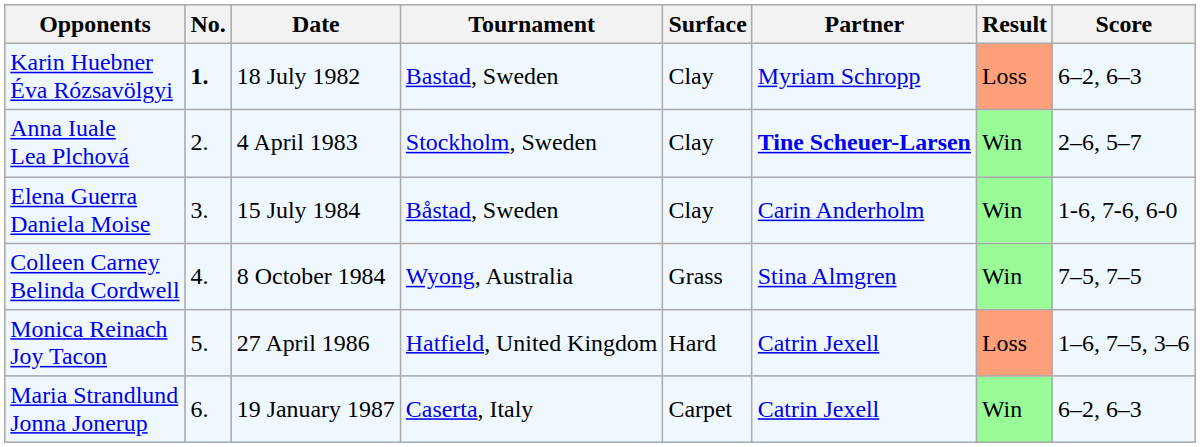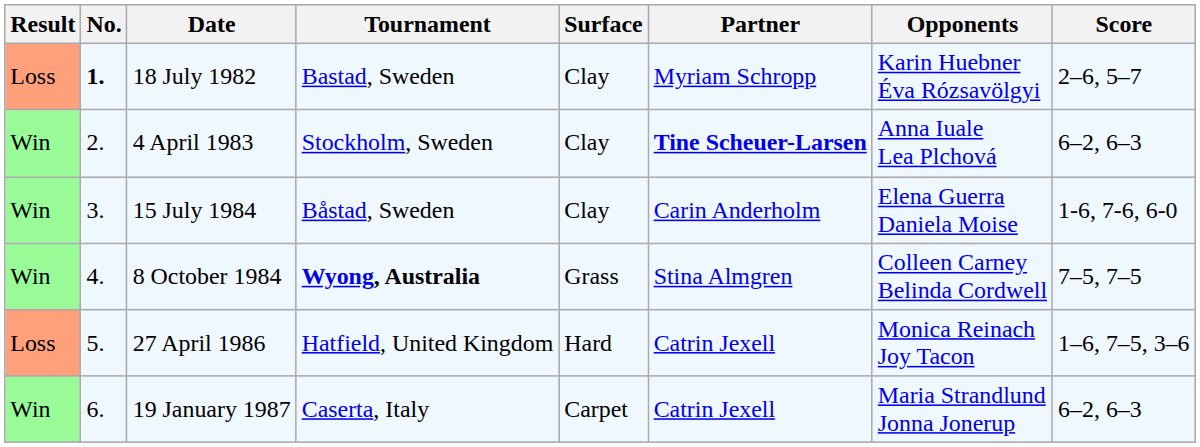 <table class="sortable wikitable" style="font-size:97%">
 <tr>
-<th>Opponents</th>
+<th>Result</th>
 <th>No.</th>
 <th>Date</th>
 <th>Tournament</th>
 <th>Surface</th>
 <th>Partner</th>
-<th>Result</th>
+<th>Opponents</th>
 <th>Score</th>
 </tr>
 <tr style="background:#f0f8ff;">
-<td> <a href='#'>Karin Huebner</a><br>  <a href='#'>Éva Rózsavölgyi</a></td>
+<td style="background:#ffa07a;">Loss</td>
 <td><strong>1.</strong></td>
 <td>18 July 1982</td>
 <td><a href='#'>Bastad</a>, Sweden</td>
 <td>Clay</td>
 <td> <a href='#'>Myriam Schropp</a></td>
-<td style="background:#ffa07a;">Loss</td>
-<td>6–2, 6–3</td>
+<td> <a href='#'>Karin Huebner</a><br>  <a href='#'>Éva Rózsavölgyi</a></td>
+<td>2–6, 5–7</td>
 </tr>
 <tr bgcolor=f0f8ff>
-<td> <a href='#'>Anna Iuale</a> <br>  <a href='#'>Lea Plchová</a></td>
+<td style="background:#98fb98;">Win</td>
 <td>2.</td>
 <td>4 April 1983</td>
 <td><a href='#'>Stockholm</a>, Sweden</td>
 <td>Clay</td>
 <td><strong> <a href='#'>Tine Scheuer-Larsen</a></strong></td>
-<td style="background:#98fb98;">Win</td>
-<td>2–6, 5–7</td>
+<td> <a href='#'>Anna Iuale</a> <br>  <a href='#'>Lea Plchová</a></td>
+<td>6–2, 6–3</td>
 </tr>
 <tr style="background:#f0f8ff;">
-<td> <a href='#'>Elena Guerra</a> <br>  <a href='#'>Daniela Moise</a></td>
+<td style="background:#98fb98;">Win</td>
 <td>3.</td>
 <td>15 July 1984</td>
 <td><a href='#'>Båstad</a>, Sweden</td>
 <td>Clay</td>
 <td> <a href='#'>Carin Anderholm</a></td>
-<td style="background:#98fb98;">Win</td>
+<td> <a href='#'>Elena Guerra</a> <br>  <a href='#'>Daniela Moise</a></td>
 <td>1-6, 7-6, 6-0</td>
 </tr>
 <tr bgcolor=f0f8ff>
-<td> <a href='#'>Colleen Carney</a><br>  <a href='#'>Belinda Cordwell</a></td>
+<td style="background:#98fb98;">Win</td>
 <td>4.</td>
 <td>8 October 1984</td>
-<td><a href='#'>Wyong</a>, Australia</td>
+<td><strong><a href='#'>Wyong</a>, Australia</strong></td>
 <td>Grass</td>
 <td> <a href='#'>Stina Almgren</a></td>
-<td style="background:#98fb98;">Win</td>
+<td> <a href='#'>Colleen Carney</a><br>  <a href='#'>Belinda Cordwell</a></td>
 <td>7–5, 7–5</td>
 </tr>
 <tr style="background:#f0f8ff;">
-<td> <a href='#'>Monica Reinach</a><br>  <a href='#'>Joy Tacon</a></td>
+<td style="background:#ffa07a;">Loss</td>
 <td>5.</td>
 <td>27 April 1986</td>
 <td><a href='#'>Hatfield</a>, United Kingdom</td>
 <td>Hard</td>
 <td> <a href='#'>Catrin Jexell</a></td>
-<td style="background:#ffa07a;">Loss</td>
+<td> <a href='#'>Monica Reinach</a><br>  <a href='#'>Joy Tacon</a></td>
 <td>1–6, 7–5, 3–6</td>
 </tr>
 <tr style="background:#f0f8ff;">
-<td> <a href='#'>Maria Strandlund</a> <br>  <a href='#'>Jonna Jonerup</a></td>
+<td style="background:#98fb98;">Win</td>
 <td>6.</td>
 <td>19 January 1987</td>
 <td><a href='#'>Caserta</a>, Italy</td>
 <td>Carpet</td>
 <td> <a href='#'>Catrin Jexell</a></td>
-<td style="background:#98fb98;">Win</td>
+<td> <a href='#'>Maria Strandlund</a> <br>  <a href='#'>Jonna Jonerup</a></td>
 <td>6–2, 6–3</td>
 </tr>
 </table>
